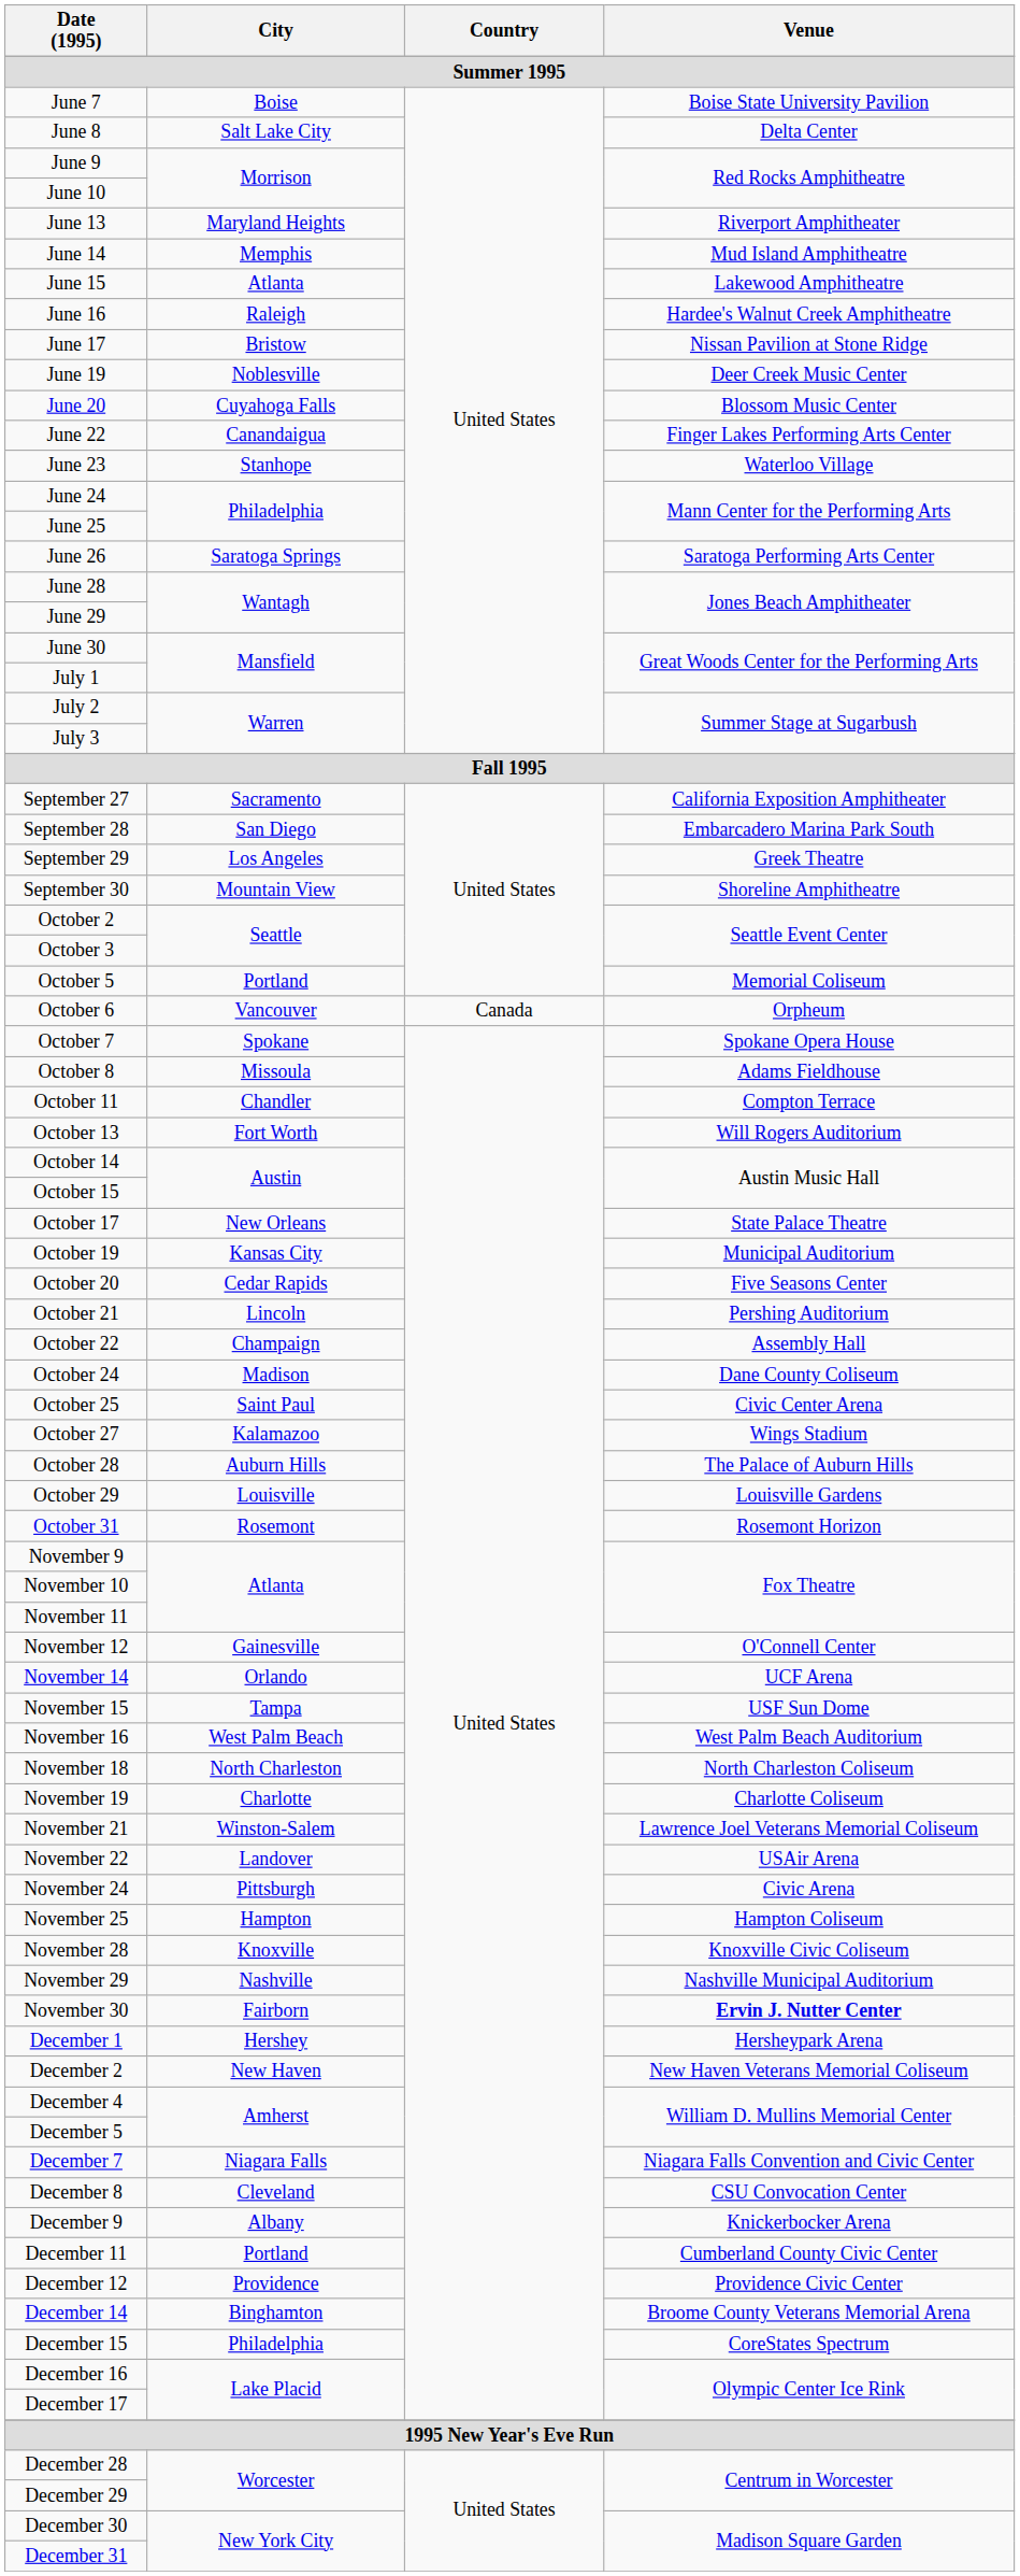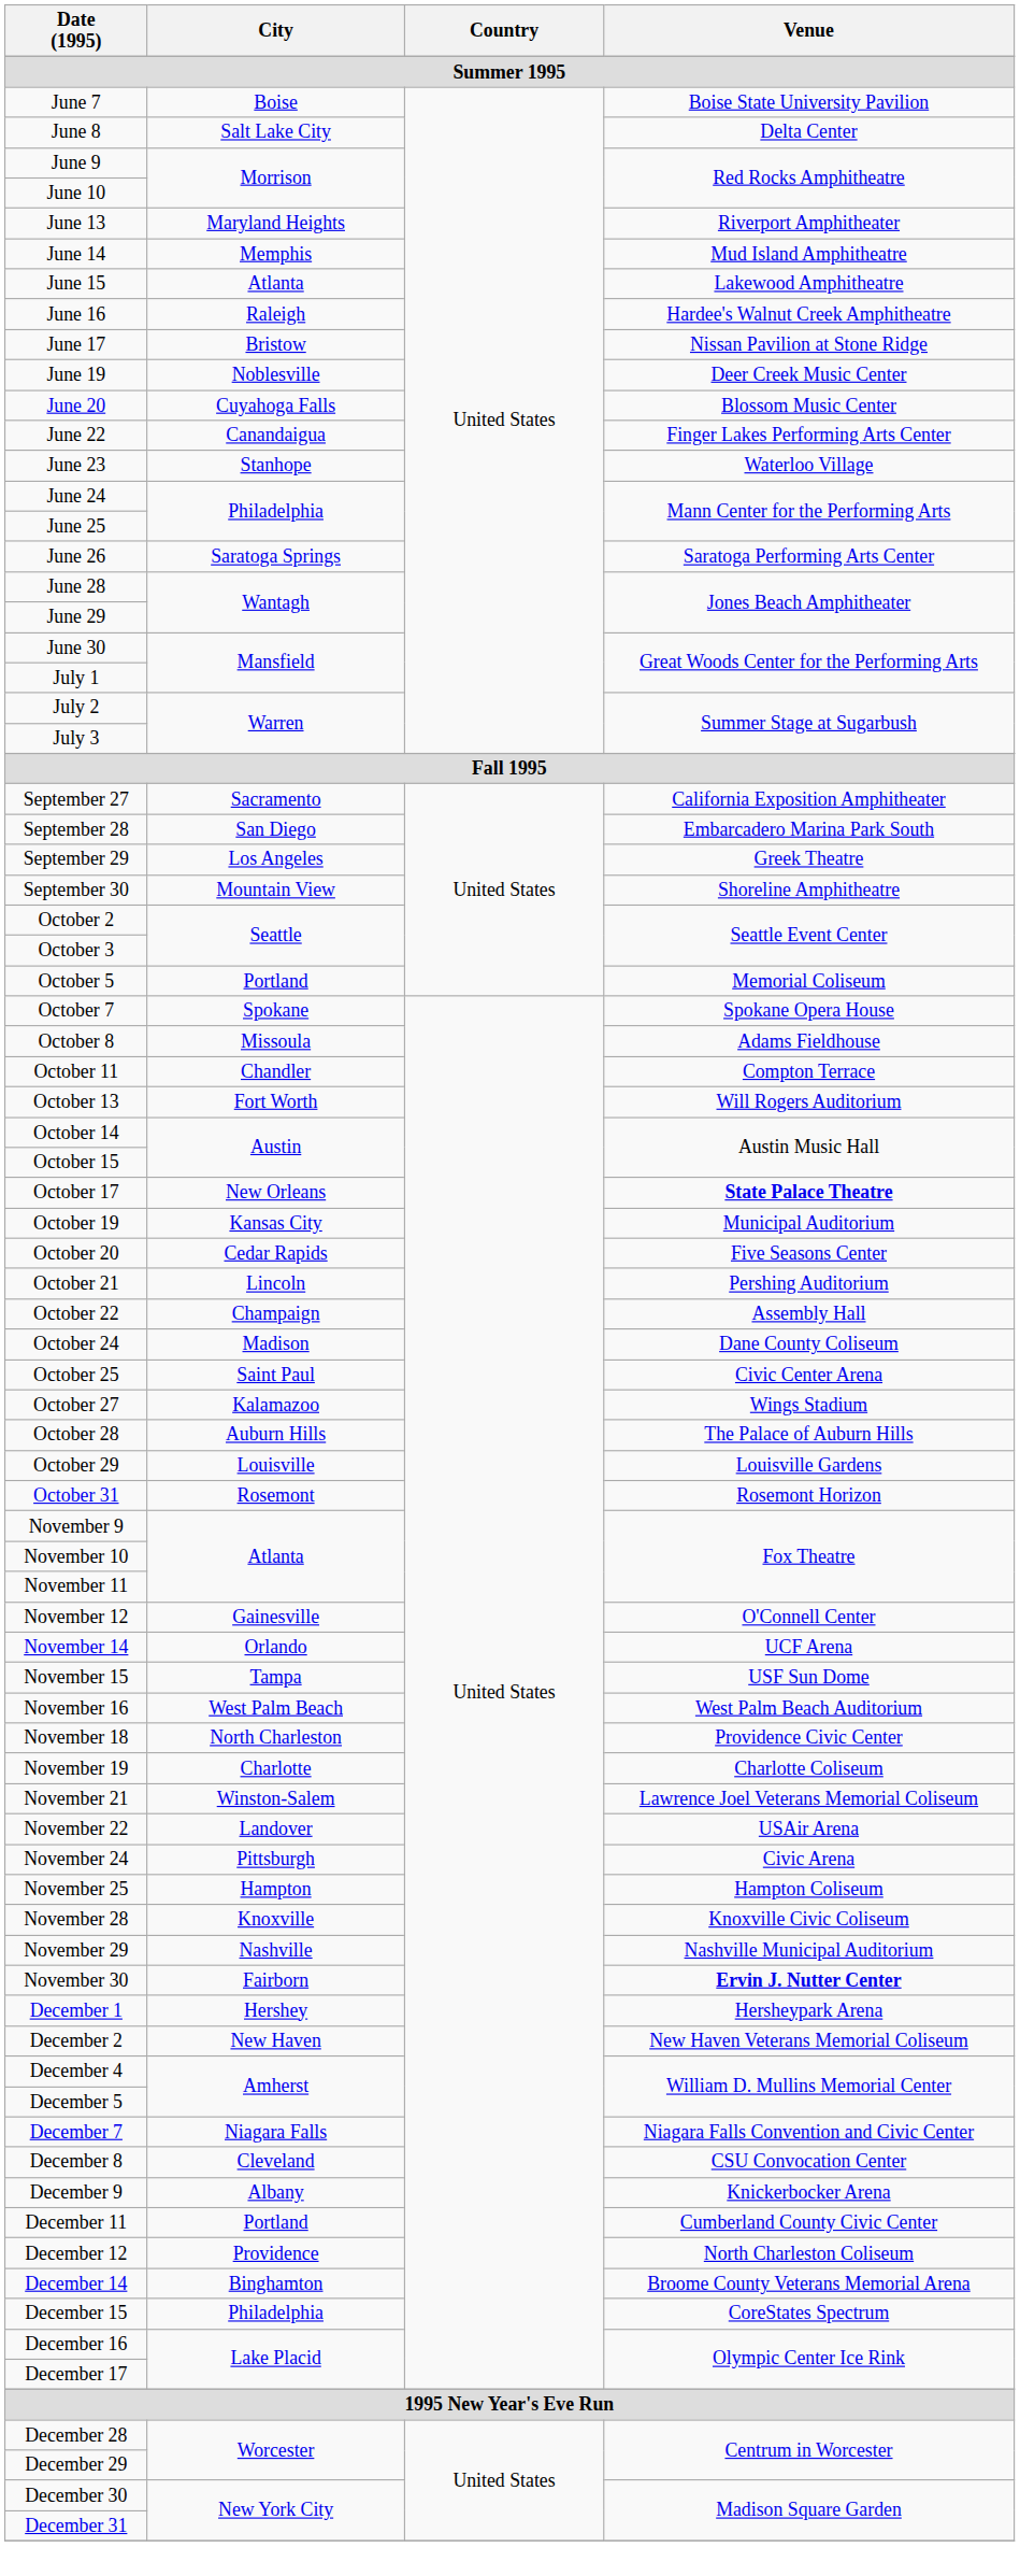 <table class="wikitable plainrowheaders" style="text-align:center;">
 <tr>
 <th scope="col" style="width:7em;">Date<br>(1995)</th>
 <th scope="col" style="width:13em;">City</th>
 <th scope="col" style="width:10em;">Country</th>
 <th scope="col" style="width:21em;">Venue</th>
 </tr>
 <tr>
 </tr>
 <tr style="background:#ddd;">
 <td colspan="4" style="text-align:center;"><strong>Summer 1995</strong></td>
 </tr>
 <tr>
 <td>June 7</td>
 <td><a href='#'>Boise</a></td>
 <td rowspan="22">United States</td>
 <td><a href='#'>Boise State University Pavilion</a></td>
 </tr>
 <tr>
 <td>June 8</td>
 <td><a href='#'>Salt Lake City</a></td>
 <td><a href='#'>Delta Center</a></td>
 </tr>
 <tr>
 <td>June 9</td>
 <td rowspan="2"><a href='#'>Morrison</a></td>
 <td rowspan="2"><a href='#'>Red Rocks Amphitheatre</a></td>
 </tr>
 <tr>
 <td>June 10</td>
 </tr>
 <tr>
 <td>June 13</td>
 <td><a href='#'>Maryland Heights</a></td>
 <td><a href='#'>Riverport Amphitheater</a></td>
 </tr>
 <tr>
 <td>June 14</td>
 <td><a href='#'>Memphis</a></td>
 <td><a href='#'>Mud Island Amphitheatre</a></td>
 </tr>
 <tr>
 <td>June 15</td>
 <td><a href='#'>Atlanta</a></td>
 <td><a href='#'>Lakewood Amphitheatre</a></td>
 </tr>
 <tr>
 <td>June 16</td>
 <td><a href='#'>Raleigh</a></td>
 <td><a href='#'>Hardee's Walnut Creek Amphitheatre</a></td>
 </tr>
 <tr>
 <td>June 17</td>
 <td><a href='#'>Bristow</a></td>
 <td><a href='#'>Nissan Pavilion at Stone Ridge</a></td>
 </tr>
 <tr>
 <td>June 19</td>
 <td><a href='#'>Noblesville</a></td>
 <td><a href='#'>Deer Creek Music Center</a></td>
 </tr>
 <tr>
 <td><a href='#'>June 20</a></td>
 <td><a href='#'>Cuyahoga Falls</a></td>
 <td><a href='#'>Blossom Music Center</a></td>
 </tr>
 <tr>
 <td>June 22</td>
 <td><a href='#'>Canandaigua</a></td>
 <td><a href='#'>Finger Lakes Performing Arts Center</a></td>
 </tr>
 <tr>
 <td>June 23</td>
 <td><a href='#'>Stanhope</a></td>
 <td><a href='#'>Waterloo Village</a></td>
 </tr>
 <tr>
 <td>June 24</td>
 <td rowspan="2"><a href='#'>Philadelphia</a></td>
 <td rowspan="2"><a href='#'>Mann Center for the Performing Arts</a></td>
 </tr>
 <tr>
 <td>June 25</td>
 </tr>
 <tr>
 <td>June 26</td>
 <td><a href='#'>Saratoga Springs</a></td>
 <td><a href='#'>Saratoga Performing Arts Center</a></td>
 </tr>
 <tr>
 <td>June 28</td>
 <td rowspan="2"><a href='#'>Wantagh</a></td>
 <td rowspan="2"><a href='#'>Jones Beach Amphitheater</a></td>
 </tr>
 <tr>
 <td>June 29</td>
 </tr>
 <tr>
 <td>June 30</td>
 <td rowspan="2"><a href='#'>Mansfield</a></td>
 <td rowspan="2"><a href='#'>Great Woods Center for the Performing Arts</a></td>
 </tr>
 <tr>
 <td>July 1</td>
 </tr>
 <tr>
 <td>July 2</td>
 <td rowspan="2"><a href='#'>Warren</a></td>
 <td rowspan="2"><a href='#'>Summer Stage at Sugarbush</a></td>
 </tr>
 <tr>
 <td>July 3</td>
 </tr>
 <tr>
 </tr>
 <tr style="background:#ddd;">
 <td colspan="4" style="text-align:center;"><strong>Fall 1995</strong></td>
 </tr>
 <tr>
 <td>September 27</td>
 <td><a href='#'>Sacramento</a></td>
 <td rowspan="7">United States</td>
 <td><a href='#'>California Exposition Amphitheater</a></td>
 </tr>
 <tr>
 <td>September 28</td>
 <td><a href='#'>San Diego</a></td>
 <td><a href='#'>Embarcadero Marina Park South</a></td>
 </tr>
 <tr>
 <td>September 29</td>
 <td><a href='#'>Los Angeles</a></td>
 <td><a href='#'>Greek Theatre</a></td>
 </tr>
 <tr>
 <td>September 30</td>
 <td><a href='#'>Mountain View</a></td>
 <td><a href='#'>Shoreline Amphitheatre</a></td>
 </tr>
 <tr>
 <td>October 2</td>
 <td rowspan="2"><a href='#'>Seattle</a></td>
 <td rowspan="2"><a href='#'>Seattle Event Center</a></td>
 </tr>
 <tr>
 <td>October 3</td>
 </tr>
 <tr>
 <td>October 5</td>
 <td><a href='#'>Portland</a></td>
 <td><a href='#'>Memorial Coliseum</a></td>
 </tr>
 <tr>
-<td>October 6</td>
-<td><a href='#'>Vancouver</a></td>
-<td>Canada</td>
-<td><a href='#'>Orpheum</a></td>
-</tr>
-<tr>
 <td>October 7</td>
 <td><a href='#'>Spokane</a></td>
 <td rowspan="46">United States</td>
 <td><a href='#'>Spokane Opera House</a></td>
 </tr>
 <tr>
 <td>October 8</td>
 <td><a href='#'>Missoula</a></td>
 <td><a href='#'>Adams Fieldhouse</a></td>
 </tr>
 <tr>
 <td>October 11</td>
 <td><a href='#'>Chandler</a></td>
 <td><a href='#'>Compton Terrace</a></td>
 </tr>
 <tr>
 <td>October 13</td>
 <td><a href='#'>Fort Worth</a></td>
 <td><a href='#'>Will Rogers Auditorium</a></td>
 </tr>
 <tr>
 <td>October 14</td>
 <td rowspan="2"><a href='#'>Austin</a></td>
 <td rowspan="2">Austin Music Hall</td>
 </tr>
 <tr>
 <td>October 15</td>
 </tr>
 <tr>
 <td>October 17</td>
 <td><a href='#'>New Orleans</a></td>
-<td><a href='#'>State Palace Theatre</a></td>
+<td><strong><a href='#'>State Palace Theatre</a></strong></td>
 </tr>
 <tr>
 <td>October 19</td>
 <td><a href='#'>Kansas City</a></td>
 <td><a href='#'>Municipal Auditorium</a></td>
 </tr>
 <tr>
 <td>October 20</td>
 <td><a href='#'>Cedar Rapids</a></td>
 <td><a href='#'>Five Seasons Center</a></td>
 </tr>
 <tr>
 <td>October 21</td>
 <td><a href='#'>Lincoln</a></td>
 <td><a href='#'>Pershing Auditorium</a></td>
 </tr>
 <tr>
 <td>October 22</td>
 <td><a href='#'>Champaign</a></td>
 <td><a href='#'>Assembly Hall</a></td>
 </tr>
 <tr>
 <td>October 24</td>
 <td><a href='#'>Madison</a></td>
 <td><a href='#'>Dane County Coliseum</a></td>
 </tr>
 <tr>
 <td>October 25</td>
 <td><a href='#'>Saint Paul</a></td>
 <td><a href='#'>Civic Center Arena</a></td>
 </tr>
 <tr>
 <td>October 27</td>
 <td><a href='#'>Kalamazoo</a></td>
 <td><a href='#'>Wings Stadium</a></td>
 </tr>
 <tr>
 <td>October 28</td>
 <td><a href='#'>Auburn Hills</a></td>
 <td><a href='#'>The Palace of Auburn Hills</a></td>
 </tr>
 <tr>
 <td>October 29</td>
 <td><a href='#'>Louisville</a></td>
 <td><a href='#'>Louisville Gardens</a></td>
 </tr>
 <tr>
 <td><a href='#'>October 31</a></td>
 <td><a href='#'>Rosemont</a></td>
 <td><a href='#'>Rosemont Horizon</a></td>
 </tr>
 <tr>
 <td>November 9</td>
 <td rowspan="3"><a href='#'>Atlanta</a></td>
 <td rowspan="3"><a href='#'>Fox Theatre</a></td>
 </tr>
 <tr>
 <td>November 10</td>
 </tr>
 <tr>
 <td>November 11</td>
 </tr>
 <tr>
 <td>November 12</td>
 <td><a href='#'>Gainesville</a></td>
 <td><a href='#'>O'Connell Center</a></td>
 </tr>
 <tr>
 <td><a href='#'>November 14</a></td>
 <td><a href='#'>Orlando</a></td>
 <td><a href='#'>UCF Arena</a></td>
 </tr>
 <tr>
 <td>November 15</td>
 <td><a href='#'>Tampa</a></td>
 <td><a href='#'>USF Sun Dome</a></td>
 </tr>
 <tr>
 <td>November 16</td>
 <td><a href='#'>West Palm Beach</a></td>
 <td><a href='#'>West Palm Beach Auditorium</a></td>
 </tr>
 <tr>
 <td>November 18</td>
 <td><a href='#'>North Charleston</a></td>
-<td><a href='#'>North Charleston Coliseum</a></td>
+<td><a href='#'>Providence Civic Center</a></td>
 </tr>
 <tr>
 <td>November 19</td>
 <td><a href='#'>Charlotte</a></td>
 <td><a href='#'>Charlotte Coliseum</a></td>
 </tr>
 <tr>
 <td>November 21</td>
 <td><a href='#'>Winston-Salem</a></td>
 <td><a href='#'>Lawrence Joel Veterans Memorial Coliseum</a></td>
 </tr>
 <tr>
 <td>November 22</td>
 <td><a href='#'>Landover</a></td>
 <td><a href='#'>USAir Arena</a></td>
 </tr>
 <tr>
 <td>November 24</td>
 <td><a href='#'>Pittsburgh</a></td>
 <td><a href='#'>Civic Arena</a></td>
 </tr>
 <tr>
 <td>November 25</td>
 <td><a href='#'>Hampton</a></td>
 <td><a href='#'>Hampton Coliseum</a></td>
 </tr>
 <tr>
 <td>November 28</td>
 <td><a href='#'>Knoxville</a></td>
 <td><a href='#'>Knoxville Civic Coliseum</a></td>
 </tr>
 <tr>
 <td>November 29</td>
 <td><a href='#'>Nashville</a></td>
 <td><a href='#'>Nashville Municipal Auditorium</a></td>
 </tr>
 <tr>
 <td>November 30</td>
 <td><a href='#'>Fairborn</a></td>
 <td><strong><a href='#'>Ervin J. Nutter Center</a></strong></td>
 </tr>
 <tr>
 <td><a href='#'>December 1</a></td>
 <td><a href='#'>Hershey</a></td>
 <td><a href='#'>Hersheypark Arena</a></td>
 </tr>
 <tr>
 <td>December 2</td>
 <td><a href='#'>New Haven</a></td>
 <td><a href='#'>New Haven Veterans Memorial Coliseum</a></td>
 </tr>
 <tr>
 <td>December 4</td>
 <td rowspan="2"><a href='#'>Amherst</a></td>
 <td rowspan="2"><a href='#'>William D. Mullins Memorial Center</a></td>
 </tr>
 <tr>
 <td>December 5</td>
 </tr>
 <tr>
 <td><a href='#'>December 7</a></td>
 <td><a href='#'>Niagara Falls</a></td>
 <td><a href='#'>Niagara Falls Convention and Civic Center</a></td>
 </tr>
 <tr>
 <td>December 8</td>
 <td><a href='#'>Cleveland</a></td>
 <td><a href='#'>CSU Convocation Center</a></td>
 </tr>
 <tr>
 <td>December 9</td>
 <td><a href='#'>Albany</a></td>
 <td><a href='#'>Knickerbocker Arena</a></td>
 </tr>
 <tr>
 <td>December 11</td>
 <td><a href='#'>Portland</a></td>
 <td><a href='#'>Cumberland County Civic Center</a></td>
 </tr>
 <tr>
 <td>December 12</td>
 <td><a href='#'>Providence</a></td>
-<td><a href='#'>Providence Civic Center</a></td>
+<td><a href='#'>North Charleston Coliseum</a></td>
 </tr>
 <tr>
 <td><a href='#'>December 14</a></td>
 <td><a href='#'>Binghamton</a></td>
 <td><a href='#'>Broome County Veterans Memorial Arena</a></td>
 </tr>
 <tr>
 <td>December 15</td>
 <td><a href='#'>Philadelphia</a></td>
 <td><a href='#'>CoreStates Spectrum</a></td>
 </tr>
 <tr>
 <td>December 16</td>
 <td rowspan="2"><a href='#'>Lake Placid</a></td>
 <td rowspan="2"><a href='#'>Olympic Center Ice Rink</a></td>
 </tr>
 <tr>
 <td>December 17</td>
 </tr>
 <tr>
 </tr>
 <tr style="background:#ddd;">
 <td colspan="4" style="text-align:center;"><strong>1995 New Year's Eve Run</strong></td>
 </tr>
 <tr>
 <td>December 28</td>
 <td rowspan="2"><a href='#'>Worcester</a></td>
 <td rowspan="4">United States</td>
 <td rowspan="2"><a href='#'>Centrum in Worcester</a></td>
 </tr>
 <tr>
 <td>December 29</td>
 </tr>
 <tr>
 <td>December 30</td>
 <td rowspan="2"><a href='#'>New York City</a></td>
 <td rowspan="2"><a href='#'>Madison Square Garden</a></td>
 </tr>
 <tr>
 <td><a href='#'>December 31</a></td>
 </tr>
 <tr>
 </tr>
 </table>
